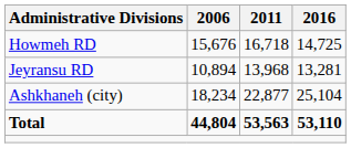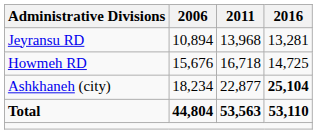 <table class="wikitable">
 <tr>
 <th>Administrative Divisions</th>
 <th>2006</th>
 <th>2011</th>
 <th>2016</th>
 </tr>
 <tr>
+<td><a href='#'>Jeyransu RD</a></td>
+<td style="text-align: right;">10,894</td>
+<td style="text-align: right;">13,968</td>
+<td style="text-align: right;">13,281</td>
+</tr>
+<tr>
 <td><a href='#'>Howmeh RD</a></td>
 <td style="text-align: right;">15,676</td>
 <td style="text-align: right;">16,718</td>
 <td style="text-align: right;">14,725</td>
 </tr>
 <tr>
-<td><a href='#'>Jeyransu RD</a></td>
-<td style="text-align: right;">10,894</td>
-<td style="text-align: right;">13,968</td>
-<td style="text-align: right;">13,281</td>
-</tr>
-<tr>
 <td><a href='#'>Ashkhaneh</a> (city)</td>
 <td style="text-align: right;">18,234</td>
 <td style="text-align: right;">22,877</td>
-<td style="text-align: right;">25,104</td>
+<td style="text-align: right;"><strong>25,104</strong></td>
 </tr>
 <tr>
 <td><strong>Total</strong></td>
 <td style="text-align: right;"><strong>44,804</strong></td>
 <td style="text-align: right;"><strong>53,563</strong></td>
 <td style="text-align: right;"><strong>53,110</strong></td>
 </tr>
 <tr>
 <td colspan=4></td>
 </tr>
 </table>
